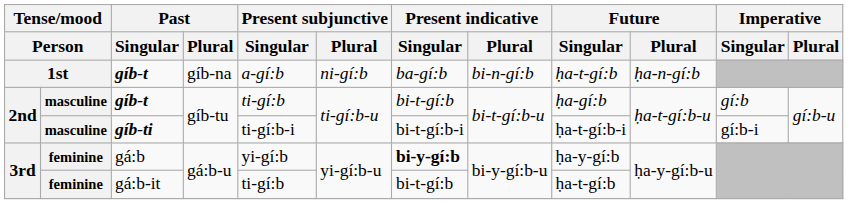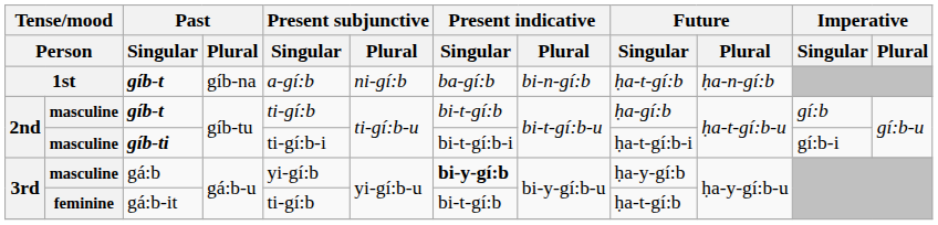 <table class="wikitable">
 <tr>
 <th colspan=2>Tense/mood</th>
 <th colspan=2>Past</th>
 <th colspan=2>Present subjunctive</th>
 <th colspan=2>Present indicative</th>
 <th colspan=2>Future</th>
 <th colspan=2>Imperative</th>
 </tr>
 <tr>
 <th colspan=2>Person</th>
 <th>Singular</th>
 <th>Plural</th>
 <th>Singular</th>
 <th>Plural</th>
 <th>Singular</th>
 <th>Plural</th>
 <th>Singular</th>
 <th>Plural</th>
 <th>Singular</th>
 <th>Plural</th>
 </tr>
 <tr>
 <th colspan=2>1st</th>
 <td><strong><em>gíb<strong>-t<em></td>
 <td></em></strong>gíb</strong>-na</em></td>
 <td><em>a-gí:b</em></td>
 <td><em>ni-gí:b</em></td>
 <td><em>ba-gí:b</em></td>
 <td><em>bi-n-gí:b</em></td>
 <td><em>ḥa-t-gí:b</em></td>
 <td><em>ḥa-n-gí:b</em></td>
 <td colspan=2 style=background:silver></td>
 </tr>
 <tr>
 <th rowspan=2>2nd</th>
 <th><small>masculine</small></th>
 <td><strong><em>gíb<strong>-t<em></td>
 <td rowspan=2></em></strong>gíb</strong>-tu</em></td>
 <td><em>ti-gí:b</em></td>
 <td rowspan=2><em>ti-gí:b-u</em></td>
 <td><em>bi-t-gí:b</em></td>
 <td rowspan=2><em>bi-t-gí:b-u</em></td>
 <td><em>ḥa-gí:b</em></td>
 <td rowspan=2><em>ḥa-t-gí:b-u</em></td>
 <td><em>gí:b</em></td>
 <td rowspan=2><em>gí:b-u</em></td>
 </tr>
 <tr>
 <th><small>masculine</small></th>
 <td><strong><em>gíb<strong>-ti<em></td>
 <td></em>ti-gí:b-i<em></td>
 <td></em>bi-t-gí:b-i<em></td>
 <td></em>ḥa-t-gí:b-i<em></td>
 <td></em>gí:b-i<em></td>
 </tr>
 <tr>
 <th rowspan=2>3rd</th>
-<th><small>feminine</small></th>
+<th><small>masculine</small></th>
 <td></em>gá:b<em></td>
 <td rowspan=2></em>gá:b-u<em></td>
 <td></em>yi-gí:b<em></td>
 <td rowspan=2></em>yi-gí:b-u<em></td>
 <td><strong></em>bi-y-gí:b<em></strong></td>
 <td rowspan=2></em>bi-y-gí:b-u<em></td>
 <td></em>ḥa-y-gí:b<em></td>
 <td rowspan=2></em>ḥa-y-gí:b-u<em></td>
 <td rowspan=2 colspan=2 style=background:silver></td>
 </tr>
 <tr>
 <th><small>feminine</small></th>
 <td></em>gá:b-it<em></td>
 <td></em>ti-gí:b<em></td>
 <td></em>bi-t-gí:b<em></td>
 <td></em>ḥa-t-gí:b<em></td>
 </tr>
 <tr>
 </tr>
 </table>
